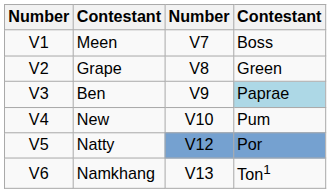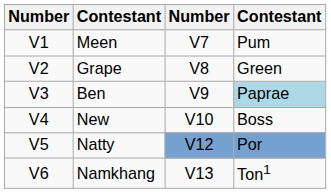 <table class="wikitable">
 <tr>
 <th>Number</th>
 <th>Contestant</th>
 <th>Number</th>
 <th>Contestant</th>
 </tr>
 <tr>
 <td style="text-align:center;">V1</td>
 <td>Meen</td>
 <td style="text-align:center;">V7</td>
-<td>Boss</td>
+<td>Pum</td>
 </tr>
 <tr>
 <td style="text-align:center;">V2</td>
 <td>Grape</td>
 <td style="text-align:center;">V8</td>
 <td>Green</td>
 </tr>
 <tr>
 <td style="text-align:center;">V3</td>
 <td>Ben</td>
 <td style="text-align:center;">V9</td>
 <td style="background: lightblue;">Paprae</td>
 </tr>
 <tr>
 <td style="text-align:center;">V4</td>
 <td>New</td>
 <td style="text-align:center;">V10</td>
-<td>Pum</td>
+<td>Boss</td>
 </tr>
 <tr>
 <td style="text-align:center;">V5</td>
 <td>Natty</td>
 <td style="background:#75a1d0; text-align:center;">V12</td>
 <td style="background:#75A1D0">Por</td>
 </tr>
 <tr>
 <td style="text-align:center;">V6</td>
 <td>Namkhang</td>
 <td style="text-align:center;">V13</td>
 <td>Ton<sup>1</sup></td>
 </tr>
 </table>
